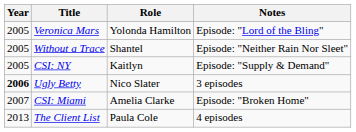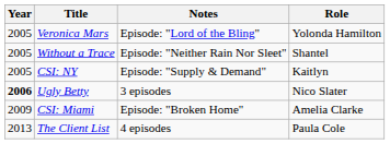 <table class="wikitable sortable">
 <tr>
 <th>Year</th>
 <th>Title</th>
+<th>Notes</th>
 <th>Role</th>
-<th>Notes</th>
 </tr>
 <tr>
 <td>2005</td>
 <td><em><a href='#'>Veronica Mars</a></em></td>
+<td>Episode: "<a href='#'>Lord of the Bling</a>"</td>
 <td>Yolonda Hamilton</td>
-<td>Episode: "<a href='#'>Lord of the Bling</a>"</td>
 </tr>
 <tr>
 <td>2005</td>
 <td><em><a href='#'>Without a Trace</a></em></td>
+<td>Episode: "Neither Rain Nor Sleet"</td>
 <td>Shantel</td>
-<td>Episode: "Neither Rain Nor Sleet"</td>
 </tr>
 <tr>
 <td>2005</td>
 <td><em><a href='#'>CSI: NY</a></em></td>
+<td>Episode: "Supply & Demand"</td>
 <td>Kaitlyn</td>
-<td>Episode: "Supply & Demand"</td>
 </tr>
 <tr>
 <td><strong>2006</strong></td>
 <td><em><a href='#'>Ugly Betty</a></em></td>
+<td>3 episodes</td>
 <td>Nico Slater</td>
-<td>3 episodes</td>
 </tr>
 <tr>
-<td>2007</td>
+<td>2009</td>
 <td><em><a href='#'>CSI: Miami</a></em></td>
+<td>Episode: "Broken Home"</td>
 <td>Amelia Clarke</td>
-<td>Episode: "Broken Home"</td>
 </tr>
 <tr>
 <td>2013</td>
 <td><em><a href='#'>The Client List</a></em></td>
+<td>4 episodes</td>
 <td>Paula Cole</td>
-<td>4 episodes</td>
 </tr>
 </table>
